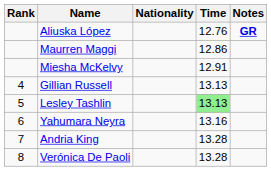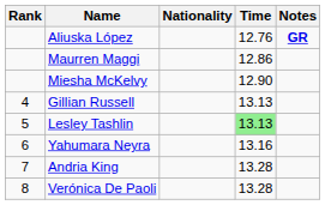 <table class="wikitable sortable" style="text-align:center">
 <tr>
 <th>Rank</th>
 <th>Name</th>
 <th>Nationality</th>
 <th>Time</th>
 <th>Notes</th>
 </tr>
 <tr>
 <td></td>
 <td align=left><a href='#'>Aliuska López</a></td>
 <td align=left></td>
 <td>12.76</td>
 <td><strong><a href='#'>GR</a></strong></td>
 </tr>
 <tr>
 <td></td>
 <td align=left><a href='#'>Maurren Maggi</a></td>
 <td align=left></td>
 <td>12.86</td>
 <td></td>
 </tr>
 <tr>
 <td></td>
 <td align=left><a href='#'>Miesha McKelvy</a></td>
 <td align=left></td>
-<td>12.91</td>
+<td>12.90</td>
 <td></td>
 </tr>
 <tr>
 <td>4</td>
 <td align=left><a href='#'>Gillian Russell</a></td>
 <td align=left></td>
 <td>13.13</td>
 <td></td>
 </tr>
 <tr>
 <td>5</td>
 <td align=left><a href='#'>Lesley Tashlin</a></td>
 <td align=left></td>
 <td style="background: lightgreen;">13.13</td>
 <td></td>
 </tr>
 <tr>
 <td>6</td>
 <td align=left><a href='#'>Yahumara Neyra</a></td>
 <td align=left></td>
 <td>13.16</td>
 <td></td>
 </tr>
 <tr>
 <td>7</td>
 <td align=left><a href='#'>Andria King</a></td>
 <td align=left></td>
 <td>13.28</td>
 <td></td>
 </tr>
 <tr>
 <td>8</td>
 <td align=left><a href='#'>Verónica De Paoli</a></td>
 <td align=left></td>
 <td>13.28</td>
 <td></td>
 </tr>
 </table>
